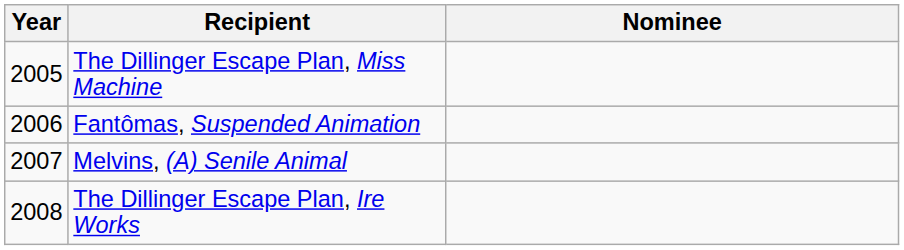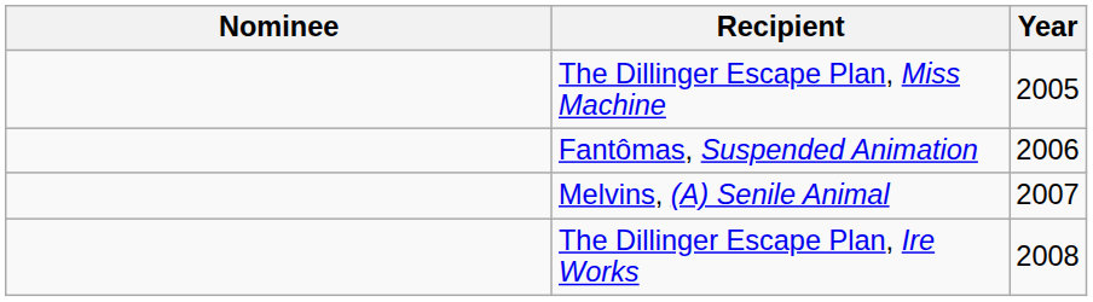 <table class="wikitable sortable plainrowheaders">
 <tr>
+<th style="width:300px;" class="unsortable">Nominee</th>
+<th style="width:250px;">Recipient</th>
 <th>Year</th>
-<th style="width:250px;">Recipient</th>
-<th style="width:300px;" class="unsortable">Nominee</th>
 </tr>
 <tr>
+<td></td>
+<td><a href='#'>The Dillinger Escape Plan</a>, <em><a href='#'>Miss Machine</a></em></td>
 <td>2005</td>
-<td><a href='#'>The Dillinger Escape Plan</a>, <em><a href='#'>Miss Machine</a></em></td>
-<td></td>
 </tr>
 <tr>
+<td></td>
+<td><a href='#'>Fantômas</a>, <em><a href='#'>Suspended Animation</a></em></td>
 <td>2006</td>
-<td><a href='#'>Fantômas</a>, <em><a href='#'>Suspended Animation</a></em></td>
-<td></td>
 </tr>
 <tr>
+<td></td>
+<td><a href='#'>Melvins</a>, <em><a href='#'>(A) Senile Animal</a></em></td>
 <td>2007</td>
-<td><a href='#'>Melvins</a>, <em><a href='#'>(A) Senile Animal</a></em></td>
-<td></td>
 </tr>
 <tr>
+<td></td>
+<td><a href='#'>The Dillinger Escape Plan</a>, <em><a href='#'>Ire Works</a></em></td>
 <td>2008</td>
-<td><a href='#'>The Dillinger Escape Plan</a>, <em><a href='#'>Ire Works</a></em></td>
-<td></td>
 </tr>
 </table>
